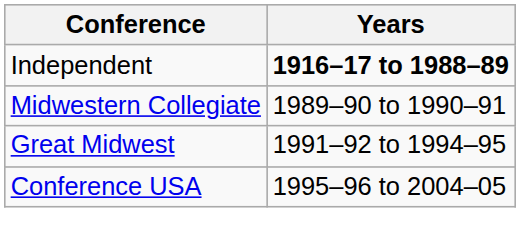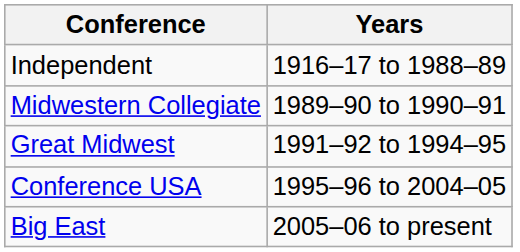 <table class= wikitable>
 <tr>
 <th>Conference</th>
 <th>Years</th>
 </tr>
 <tr>
 <td>Independent</td>
-<td><strong>1916–17 to 1988–89</strong></td>
+<td>1916–17 to 1988–89</td>
 </tr>
 <tr>
 <td><a href='#'>Midwestern Collegiate</a></td>
 <td>1989–90 to 1990–91</td>
 </tr>
 <tr>
 <td><a href='#'>Great Midwest</a></td>
 <td>1991–92 to 1994–95</td>
 </tr>
 <tr>
 <td><a href='#'>Conference USA</a></td>
 <td>1995–96 to 2004–05</td>
 </tr>
+<tr>
+<td><a href='#'>Big East</a></td>
+<td>2005–06 to present</td>
+</tr>
 </table>
